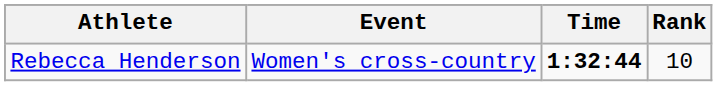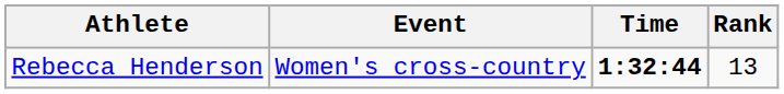 <table class=wikitable style=font-size:90%>
 <tr>
 <th>Athlete</th>
 <th>Event</th>
 <th>Time</th>
 <th>Rank</th>
 </tr>
 <tr align=center>
 <td align=left><a href='#'>Rebecca Henderson</a></td>
 <td align=left><a href='#'>Women's cross-country</a></td>
 <td><strong>1:32:44</strong></td>
-<td>10</td>
+<td>13</td>
 </tr>
 </table>
